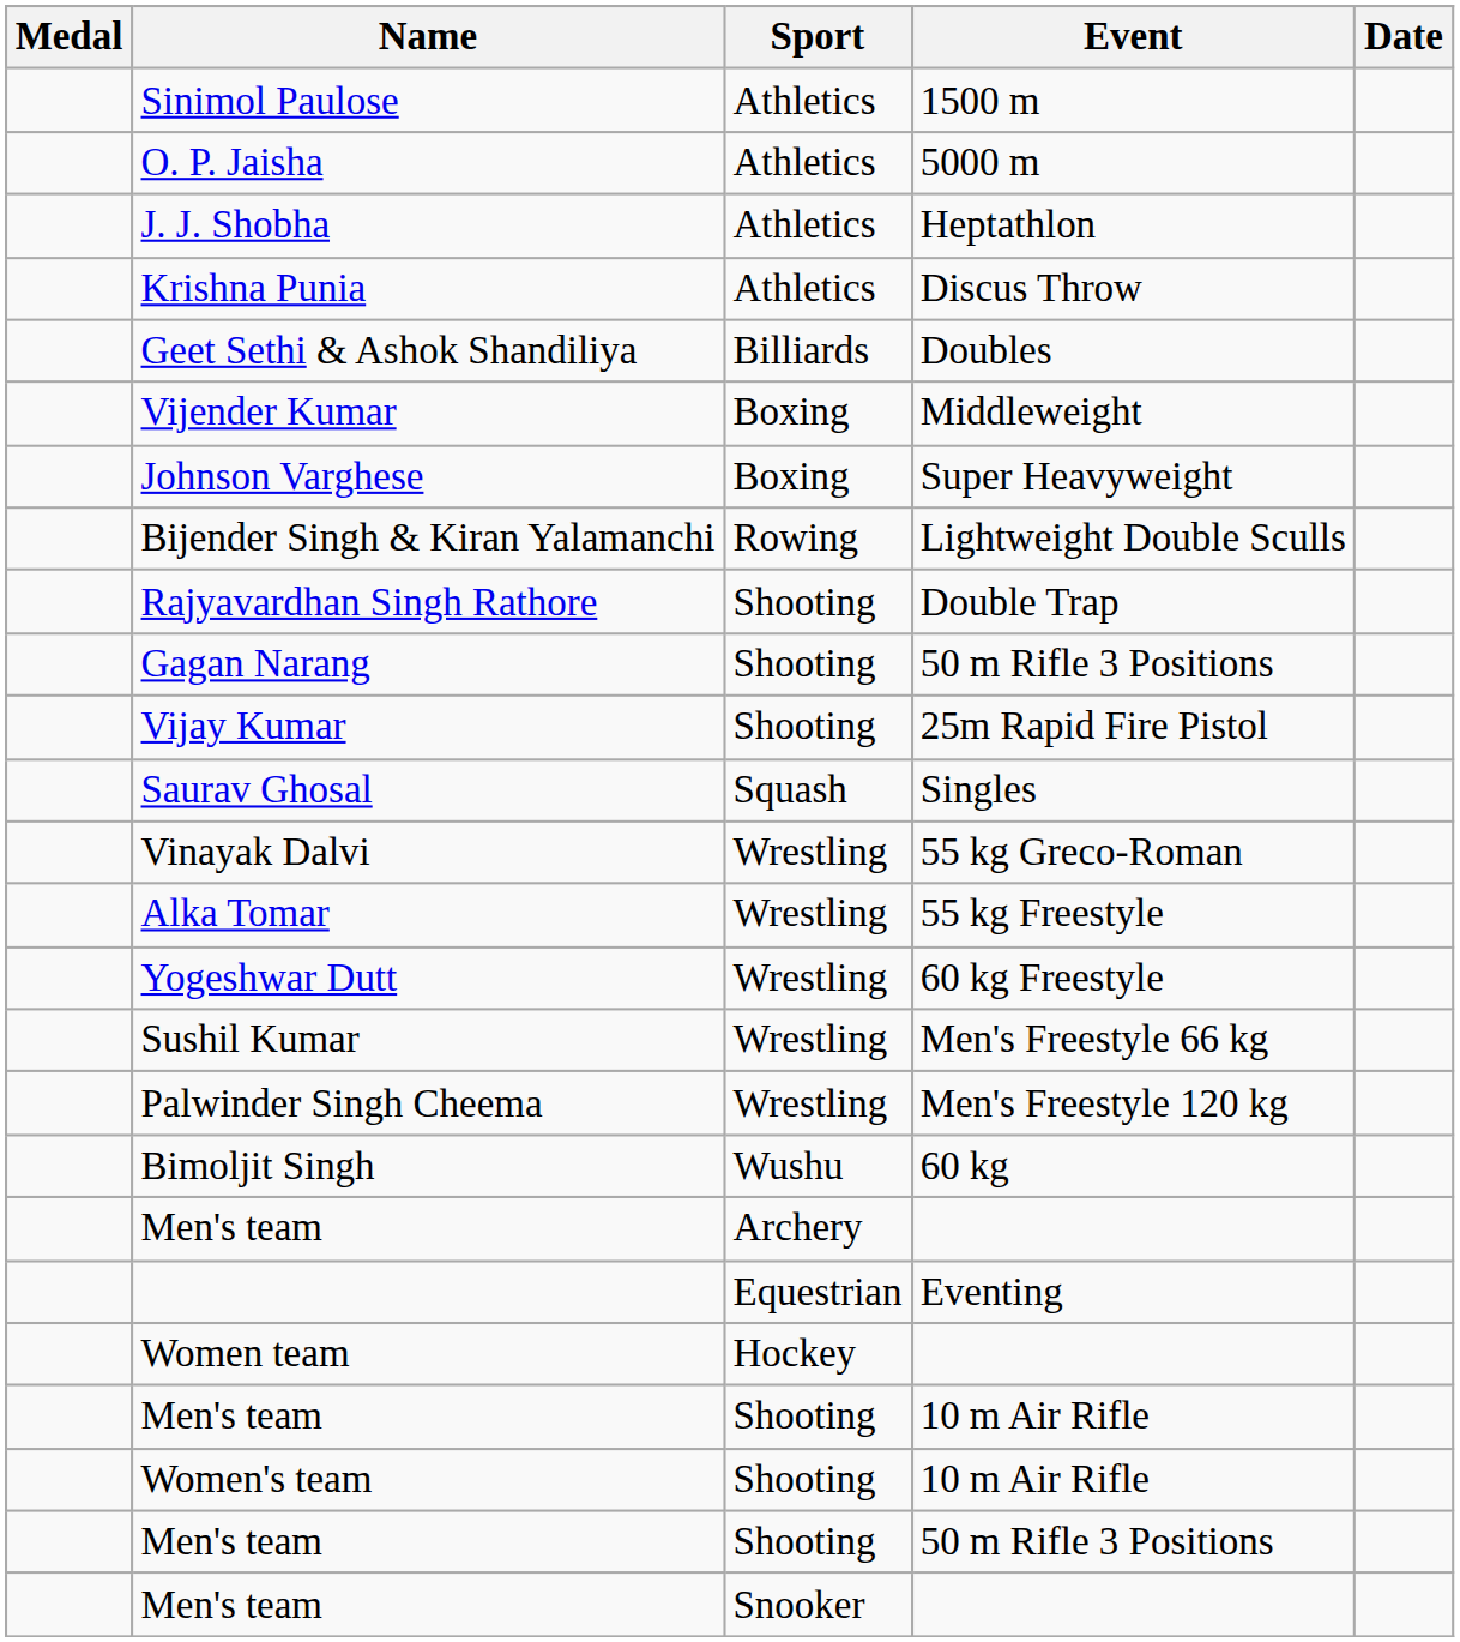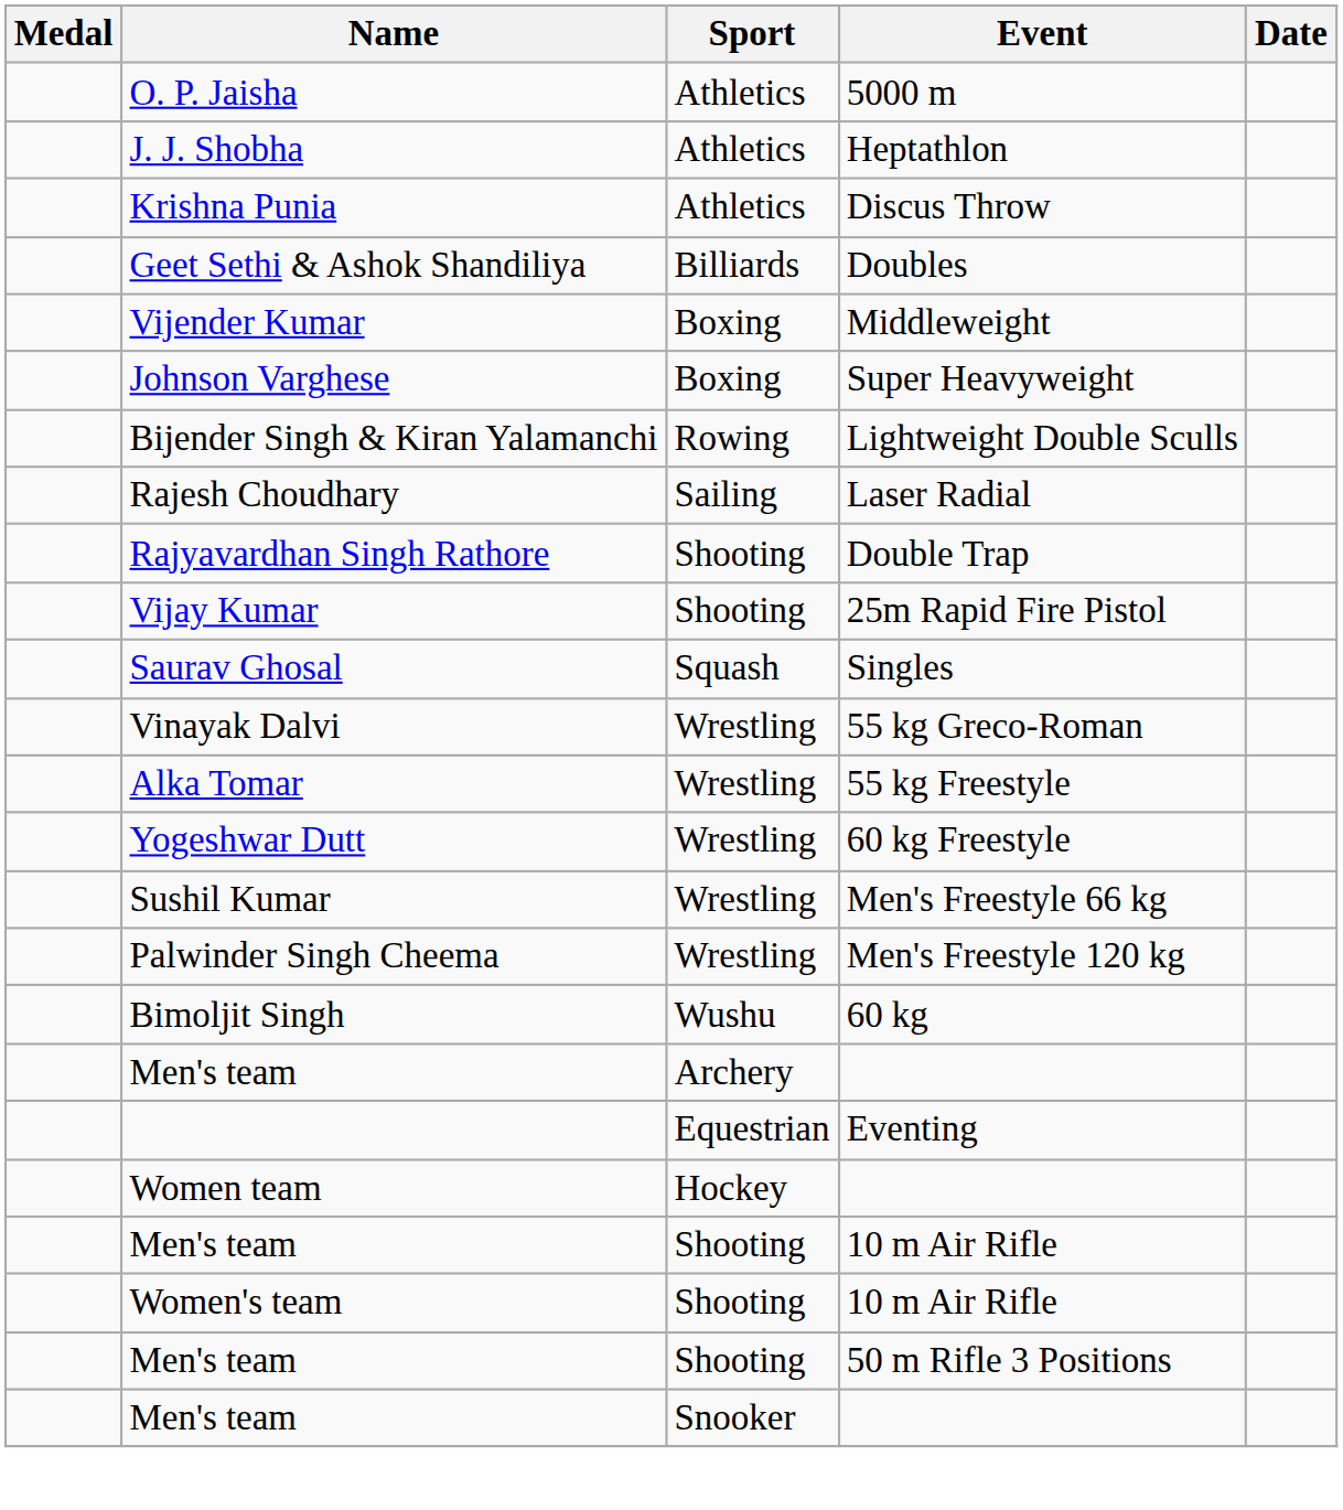 <table class="wikitable sortable">
 <tr>
 <th>Medal</th>
 <th>Name</th>
 <th>Sport</th>
 <th>Event</th>
 <th>Date</th>
-</tr>
-<tr>
-<td></td>
-<td><a href='#'>Sinimol Paulose</a></td>
-<td>Athletics</td>
-<td>1500 m</td>
-<td></td>
 </tr>
 <tr>
 <td></td>
 <td><a href='#'>O. P. Jaisha</a></td>
 <td>Athletics</td>
 <td>5000 m</td>
 <td></td>
 </tr>
 <tr>
 <td></td>
 <td><a href='#'>J. J. Shobha</a></td>
 <td>Athletics</td>
 <td>Heptathlon</td>
 <td></td>
 </tr>
 <tr>
 <td></td>
 <td><a href='#'>Krishna Punia</a></td>
 <td>Athletics</td>
 <td>Discus Throw</td>
 <td></td>
 </tr>
 <tr>
 <td></td>
 <td><a href='#'>Geet Sethi</a> & Ashok Shandiliya</td>
 <td>Billiards</td>
 <td>Doubles</td>
 <td></td>
 </tr>
 <tr>
 <td></td>
 <td><a href='#'>Vijender Kumar</a></td>
 <td>Boxing</td>
 <td>Middleweight</td>
 <td></td>
 </tr>
 <tr>
 <td></td>
 <td><a href='#'>Johnson Varghese</a></td>
 <td>Boxing</td>
 <td>Super Heavyweight</td>
 <td></td>
 </tr>
 <tr>
 <td></td>
 <td>Bijender Singh & Kiran Yalamanchi</td>
 <td>Rowing</td>
 <td>Lightweight Double Sculls</td>
 <td></td>
 </tr>
 <tr>
 <td></td>
-<td><a href='#'>Rajyavardhan Singh Rathore</a></td>
-<td>Shooting</td>
-<td>Double Trap</td>
+<td>Rajesh Choudhary</td>
+<td>Sailing</td>
+<td>Laser Radial</td>
 <td></td>
 </tr>
 <tr>
 <td></td>
-<td><a href='#'>Gagan Narang</a></td>
+<td><a href='#'>Rajyavardhan Singh Rathore</a></td>
 <td>Shooting</td>
-<td>50 m Rifle 3 Positions</td>
+<td>Double Trap</td>
 <td></td>
 </tr>
 <tr>
 <td></td>
 <td><a href='#'>Vijay Kumar</a></td>
 <td>Shooting</td>
 <td>25m Rapid Fire Pistol</td>
 <td></td>
 </tr>
 <tr>
 <td></td>
 <td><a href='#'>Saurav Ghosal</a></td>
 <td>Squash</td>
 <td>Singles</td>
 <td></td>
 </tr>
 <tr>
 <td></td>
 <td>Vinayak Dalvi</td>
 <td>Wrestling</td>
 <td>55 kg Greco-Roman</td>
 <td></td>
 </tr>
 <tr>
 <td></td>
 <td><a href='#'>Alka Tomar</a></td>
 <td>Wrestling</td>
 <td>55 kg Freestyle</td>
 <td></td>
 </tr>
 <tr>
 <td></td>
 <td><a href='#'>Yogeshwar Dutt</a></td>
 <td>Wrestling</td>
 <td>60 kg Freestyle</td>
 <td></td>
 </tr>
 <tr>
 <td></td>
 <td>Sushil Kumar</td>
 <td>Wrestling</td>
 <td>Men's Freestyle 66 kg</td>
 <td></td>
 </tr>
 <tr>
 <td></td>
 <td>Palwinder Singh Cheema</td>
 <td>Wrestling</td>
 <td>Men's Freestyle 120 kg</td>
 <td></td>
 </tr>
 <tr>
 <td></td>
 <td>Bimoljit Singh</td>
 <td>Wushu</td>
 <td>60 kg</td>
 <td></td>
 </tr>
 <tr>
 <td></td>
 <td>Men's team</td>
 <td>Archery</td>
 <td></td>
 <td></td>
 </tr>
 <tr>
 <td></td>
 <td></td>
 <td>Equestrian</td>
 <td>Eventing</td>
 <td></td>
 </tr>
 <tr>
 <td></td>
 <td>Women team</td>
 <td>Hockey</td>
 <td></td>
 <td></td>
 </tr>
 <tr>
 <td></td>
 <td>Men's team</td>
 <td>Shooting</td>
 <td>10 m Air Rifle</td>
 <td></td>
 </tr>
 <tr>
 <td></td>
 <td>Women's team</td>
 <td>Shooting</td>
 <td>10 m Air Rifle</td>
 <td></td>
 </tr>
 <tr>
 <td></td>
 <td>Men's team</td>
 <td>Shooting</td>
 <td>50 m Rifle 3 Positions</td>
 <td></td>
 </tr>
 <tr>
 <td></td>
 <td>Men's team</td>
 <td>Snooker</td>
 <td></td>
 <td></td>
 </tr>
 <tr>
 </tr>
 </table>
